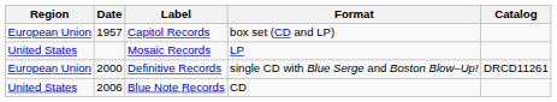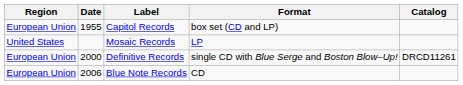 <table class="wikitable">
 <tr>
 <th>Region</th>
 <th>Date</th>
 <th>Label</th>
 <th>Format</th>
 <th>Catalog</th>
 </tr>
 <tr>
 <td><a href='#'>European Union</a></td>
-<td>1957</td>
+<td>1955</td>
 <td><a href='#'>Capitol Records</a></td>
 <td>box set (<a href='#'>CD</a> and LP)</td>
 <td></td>
 </tr>
 <tr>
 <td><a href='#'>United States</a></td>
 <td></td>
 <td><a href='#'>Mosaic Records</a></td>
 <td><a href='#'>LP</a></td>
 <td></td>
 </tr>
 <tr>
 <td><a href='#'>European Union</a></td>
 <td>2000</td>
 <td><a href='#'>Definitive Records</a></td>
 <td>single CD with <em>Blue Serge</em> and <em>Boston Blow–Up!</em></td>
 <td>DRCD11261</td>
 </tr>
 <tr>
-<td><a href='#'>United States</a></td>
+<td><a href='#'>European Union</a></td>
 <td>2006</td>
 <td><a href='#'>Blue Note Records</a></td>
 <td>CD</td>
 <td></td>
 </tr>
 </table>
